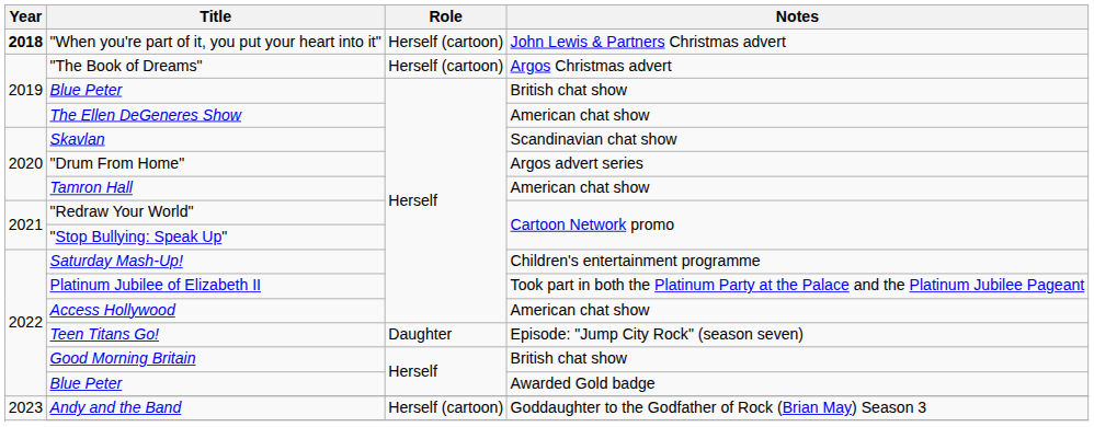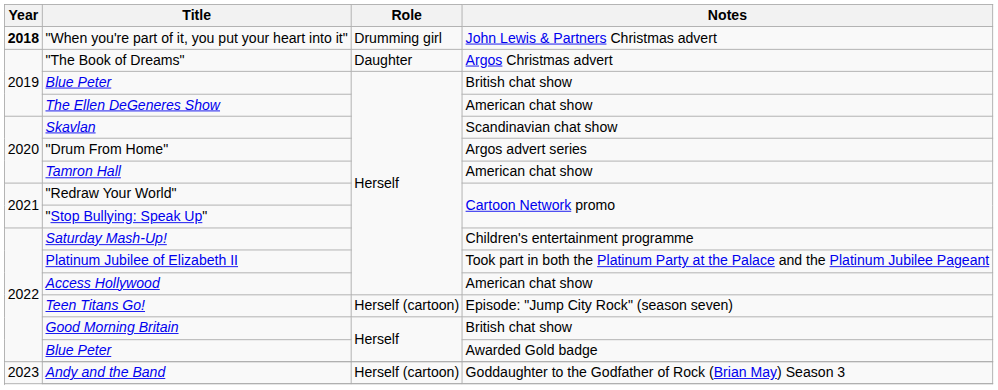 <table class="wikitable sortable">
 <tr>
 <th>Year</th>
 <th>Title</th>
 <th>Role</th>
 <th class="unsortable">Notes</th>
 </tr>
 <tr>
 <td><strong>2018</strong></td>
 <td>"When you're part of it, you put your heart into it"</td>
-<td>Herself (cartoon)</td>
+<td>Drumming girl</td>
 <td><a href='#'>John Lewis & Partners</a> Christmas advert</td>
 </tr>
 <tr>
 <td rowspan="3">2019</td>
 <td>"The Book of Dreams"</td>
-<td>Herself (cartoon)</td>
+<td>Daughter</td>
 <td><a href='#'>Argos</a> Christmas advert</td>
 </tr>
 <tr>
 <td><em><a href='#'>Blue Peter</a></em></td>
 <td rowspan="10">Herself</td>
 <td>British chat show</td>
 </tr>
 <tr>
 <td><em><a href='#'>The Ellen DeGeneres Show</a></em></td>
 <td>American chat show</td>
 </tr>
 <tr>
 <td rowspan="3">2020</td>
 <td><em><a href='#'>Skavlan</a></em></td>
 <td>Scandinavian chat show</td>
 </tr>
 <tr>
 <td>"Drum From Home"</td>
 <td>Argos advert series</td>
 </tr>
 <tr>
 <td><em><a href='#'>Tamron Hall</a></em></td>
 <td>American chat show</td>
 </tr>
 <tr>
 <td rowspan="2">2021</td>
 <td>"Redraw Your World"</td>
 <td rowspan="2"><a href='#'>Cartoon Network</a> promo</td>
 </tr>
 <tr>
 <td>"<a href='#'>Stop Bullying: Speak Up</a>"</td>
 </tr>
 <tr>
 <td rowspan="6">2022</td>
 <td><em><a href='#'>Saturday Mash-Up!</a></em></td>
 <td>Children's entertainment programme</td>
 </tr>
 <tr>
 <td><a href='#'>Platinum Jubilee of Elizabeth II</a></td>
 <td>Took part in both the <a href='#'>Platinum Party at the Palace</a> and the <a href='#'>Platinum Jubilee Pageant</a></td>
 </tr>
 <tr>
 <td><em><a href='#'>Access Hollywood</a></em></td>
 <td>American chat show</td>
 </tr>
 <tr>
 <td><em><a href='#'>Teen Titans Go!</a></em></td>
-<td>Daughter</td>
+<td>Herself (cartoon)</td>
 <td>Episode: "Jump City Rock" (season seven)</td>
 </tr>
 <tr>
 <td><em><a href='#'>Good Morning Britain</a></em></td>
 <td rowspan="2">Herself</td>
 <td>British chat show</td>
 </tr>
 <tr>
 <td><em><a href='#'>Blue Peter</a></em></td>
 <td>Awarded Gold badge</td>
 </tr>
 <tr>
 <td rowspan="6">2023</td>
 </tr>
 <tr>
 <td><em><a href='#'>Andy and the Band</a></em></td>
 <td>Herself (cartoon)</td>
 <td>Goddaughter to the Godfather of Rock (<a href='#'>Brian May</a>) Season 3</td>
 </tr>
 <tr>
 </tr>
 </table>
